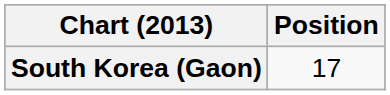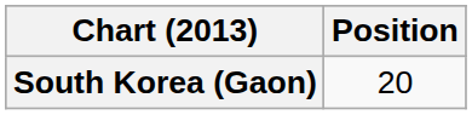 <table class="wikitable plainrowheaders" style="text-align:center;">
 <tr>
 <th>Chart (2013)</th>
 <th>Position</th>
 </tr>
 <tr>
 <th scope=row>South Korea (Gaon)</th>
-<td>17</td>
+<td>20</td>
 </tr>
 </table>
